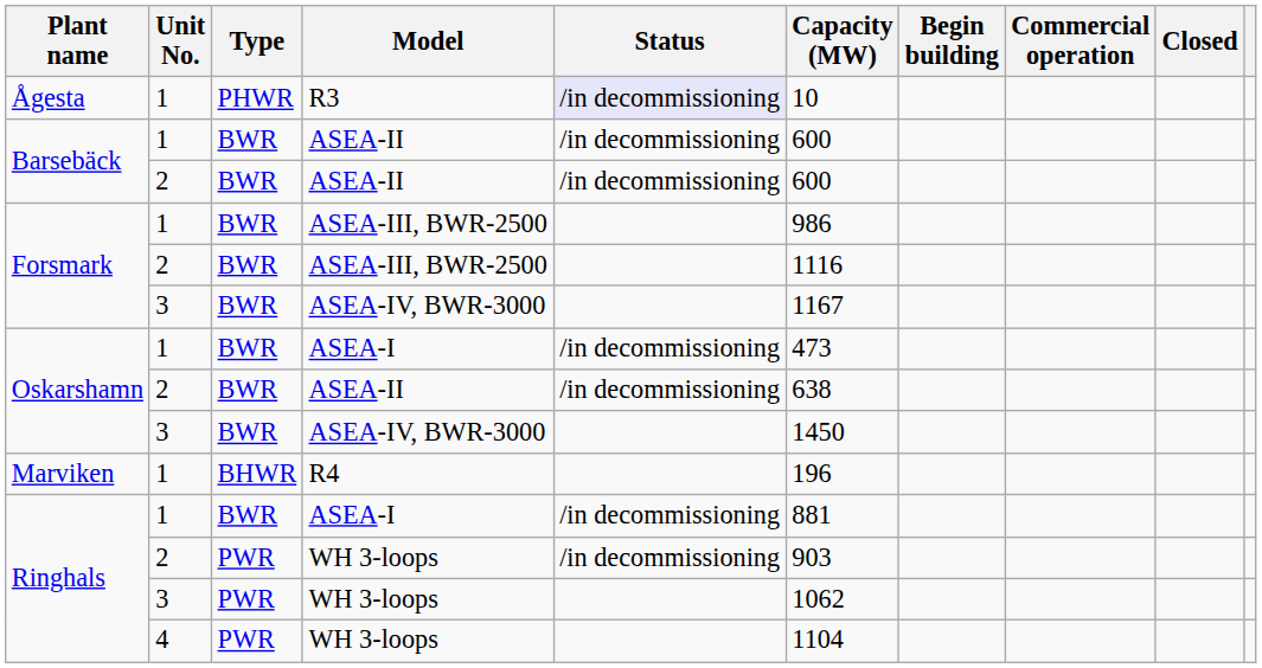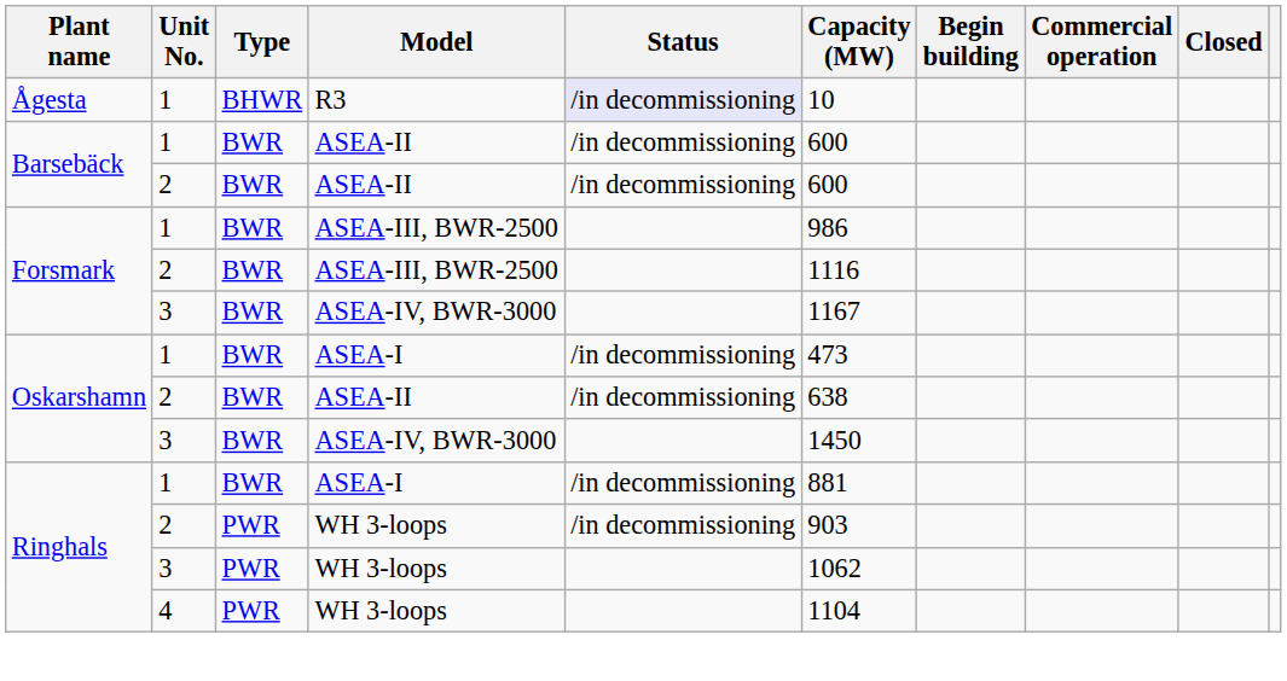 <table class="wikitable sortable mw-datatable">
 <tr>
 <th>Plant<br>name</th>
 <th>Unit<br>No.</th>
 <th>Type</th>
 <th>Model</th>
 <th>Status</th>
 <th>Capacity<br>(MW)</th>
 <th>Begin<br>building</th>
 <th>Commercial<br>operation</th>
 <th>Closed</th>
 <th></th>
 </tr>
 <tr>
 <td><a href='#'>Ågesta</a></td>
 <td>1</td>
-<td><a href='#'>PHWR</a></td>
+<td><a href='#'>BHWR</a></td>
 <td>R3</td>
 <td style="background: lavender;">/in decommissioning</td>
 <td>10</td>
 <td></td>
 <td></td>
 <td></td>
 <td></td>
 </tr>
 <tr>
 <td rowspan=2><a href='#'>Barsebäck</a></td>
 <td>1</td>
 <td><a href='#'>BWR</a></td>
 <td><a href='#'>ASEA</a>-II</td>
 <td>/in decommissioning</td>
 <td>600</td>
 <td></td>
 <td></td>
 <td></td>
 <td></td>
 </tr>
 <tr>
 <td>2</td>
 <td><a href='#'>BWR</a></td>
 <td><a href='#'>ASEA</a>-II</td>
 <td>/in decommissioning</td>
 <td>600</td>
 <td></td>
 <td></td>
 <td></td>
 <td></td>
 </tr>
 <tr>
 <td rowspan=3><a href='#'>Forsmark</a></td>
 <td>1</td>
 <td><a href='#'>BWR</a></td>
 <td><a href='#'>ASEA</a>-III, BWR-2500</td>
 <td></td>
 <td>986</td>
 <td></td>
 <td></td>
 <td></td>
 <td></td>
 </tr>
 <tr>
 <td>2</td>
 <td><a href='#'>BWR</a></td>
 <td><a href='#'>ASEA</a>-III, BWR-2500</td>
 <td></td>
 <td>1116</td>
 <td></td>
 <td></td>
 <td></td>
 <td></td>
 </tr>
 <tr>
 <td>3</td>
 <td><a href='#'>BWR</a></td>
 <td><a href='#'>ASEA</a>-IV, BWR-3000</td>
 <td></td>
 <td>1167</td>
 <td></td>
 <td></td>
 <td></td>
 <td></td>
 </tr>
 <tr>
 <td rowspan=3><a href='#'>Oskarshamn</a></td>
 <td>1</td>
 <td><a href='#'>BWR</a></td>
 <td><a href='#'>ASEA</a>-I</td>
 <td>/in decommissioning</td>
 <td>473</td>
 <td></td>
 <td></td>
 <td></td>
 <td></td>
 </tr>
 <tr>
 <td>2</td>
 <td><a href='#'>BWR</a></td>
 <td><a href='#'>ASEA</a>-II</td>
 <td>/in decommissioning</td>
 <td>638</td>
 <td></td>
 <td></td>
 <td></td>
 <td></td>
 </tr>
 <tr>
 <td>3</td>
 <td><a href='#'>BWR</a></td>
 <td><a href='#'>ASEA</a>-IV, BWR-3000</td>
 <td></td>
 <td>1450</td>
 <td></td>
 <td></td>
 <td></td>
 <td></td>
 </tr>
 <tr>
-<td><a href='#'>Marviken</a></td>
-<td>1</td>
-<td><a href='#'>BHWR</a></td>
-<td>R4</td>
-<td></td>
-<td>196</td>
-<td></td>
-<td></td>
-<td></td>
-<td><br></td>
-</tr>
-<tr>
 <td rowspan=4><a href='#'>Ringhals</a></td>
 <td>1</td>
 <td><a href='#'>BWR</a></td>
 <td><a href='#'>ASEA</a>-I</td>
 <td>/in decommissioning</td>
 <td>881</td>
 <td></td>
 <td></td>
 <td></td>
 <td></td>
 </tr>
 <tr>
 <td>2</td>
 <td><a href='#'>PWR</a></td>
 <td>WH 3-loops</td>
 <td>/in decommissioning</td>
 <td>903</td>
 <td></td>
 <td></td>
 <td></td>
 <td></td>
 </tr>
 <tr>
 <td>3</td>
 <td><a href='#'>PWR</a></td>
 <td>WH 3-loops</td>
 <td></td>
 <td>1062</td>
 <td></td>
 <td></td>
 <td></td>
 <td></td>
 </tr>
 <tr>
 <td>4</td>
 <td><a href='#'>PWR</a></td>
 <td>WH 3-loops</td>
 <td></td>
 <td>1104</td>
 <td></td>
 <td></td>
 <td></td>
 <td></td>
 </tr>
 </table>
